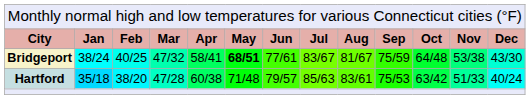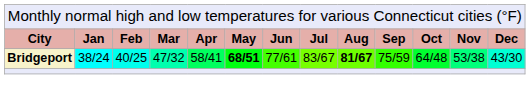 <table class="wikitable">
 <tr>
 <td colspan="13" style="text-align:center;font-size:120%;background:#E8EAFA;">Monthly normal high and low temperatures for various Connecticut cities (°F)</td>
 </tr>
 <tr>
 <th style="background:#e5afaa; color:#000; height:17px;">City</th>
 <th style="background:#e5afaa; color:#000;">Jan</th>
 <th style="background:#e5afaa; color:#000;">Feb</th>
 <th style="background:#e5afaa; color:#000;">Mar</th>
 <th style="background:#e5afaa; color:#000;">Apr</th>
 <th style="background:#e5afaa; color:#000;">May</th>
 <th style="background:#e5afaa; color:#000;">Jun</th>
 <th style="background:#e5afaa; color:#000;">Jul</th>
 <th style="background:#e5afaa; color:#000;">Aug</th>
 <th style="background:#e5afaa; color:#000;">Sep</th>
 <th style="background:#e5afaa; color:#000;">Oct</th>
 <th style="background:#e5afaa; color:#000;">Nov</th>
 <th style="background:#e5afaa; color:#000;">Dec</th>
 </tr>
 <tr>
 <th style="background:#f8f3ca; color:#000; height:16px;">Bridgeport</th>
 <td style="text-align:center; background:#0ff; color:#000;">38/24</td>
 <td style="text-align:center; background:#0fe; color:#000;">40/25</td>
 <td style="text-align:center; background:#00ffae; color:#000;">47/32</td>
 <td style="text-align:center; background:#00ff5e; color:#000;">58/41</td>
 <td style="text-align:center; background:#0f1; color:#000;"><strong>68/51</strong></td>
 <td style="text-align:center; background:#4f0; color:#000;">77/61</td>
 <td style="text-align:center; background:#7f0; color:#000;">83/67</td>
-<td style="text-align:center; background:#6eff00; color:#000;">81/67</td>
+<td style="text-align:center; background:#6eff00; color:#000;"><strong>81/67</strong></td>
 <td style="text-align:center; background:#3f0; color:#000;">75/59</td>
 <td style="text-align:center; background:#00ff2f; color:#000;">64/48</td>
 <td style="text-align:center; background:#00ff7b; color:#000;">53/38</td>
 <td style="text-align:center; background:#00ffd4; color:#000;">43/30</td>
 </tr>
 <tr>
-<th style="background:#c5dfe1; color:#000; height:16px;">Hartford</th>
-<td style="text-align:center; background:#00d9ff; color:#000;">35/18</td>
-<td style="text-align:center; background:#00f7ff; color:#000;">38/20</td>
-<td style="text-align:center; background:#00ffc3; color:#000;">47/28</td>
-<td style="text-align:center; background:#00ff62; color:#000;">60/38</td>
-<td style="text-align:center; background:#00ff08; color:#000;">71/48</td>
-<td style="text-align:center; background:#4f0; color:#000;">79/57</td>
-<td style="text-align:center; background:#73ff00; color:#000;">85/63</td>
-<td style="text-align:center; background:#62ff00; color:#000;">83/61</td>
-<td style="text-align:center; background:#1aff00; color:#000;">75/53</td>
-<td style="text-align:center; background:#00ff48; color:#000;">63/42</td>
-<td style="text-align:center; background:#0f9; color:#000;">51/33</td>
-<td style="text-align:center; background:#00fff7; color:#000;">40/24</td>
-</tr>
-<tr>
 <td colspan="13" style="text-align:center;font-size:90%;background:#E8EAFA;"></td>
 </tr>
 </table>
